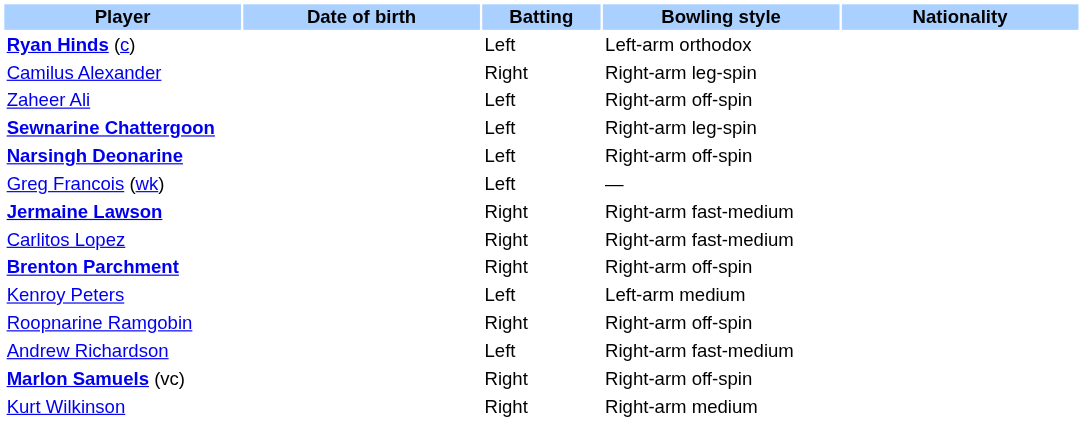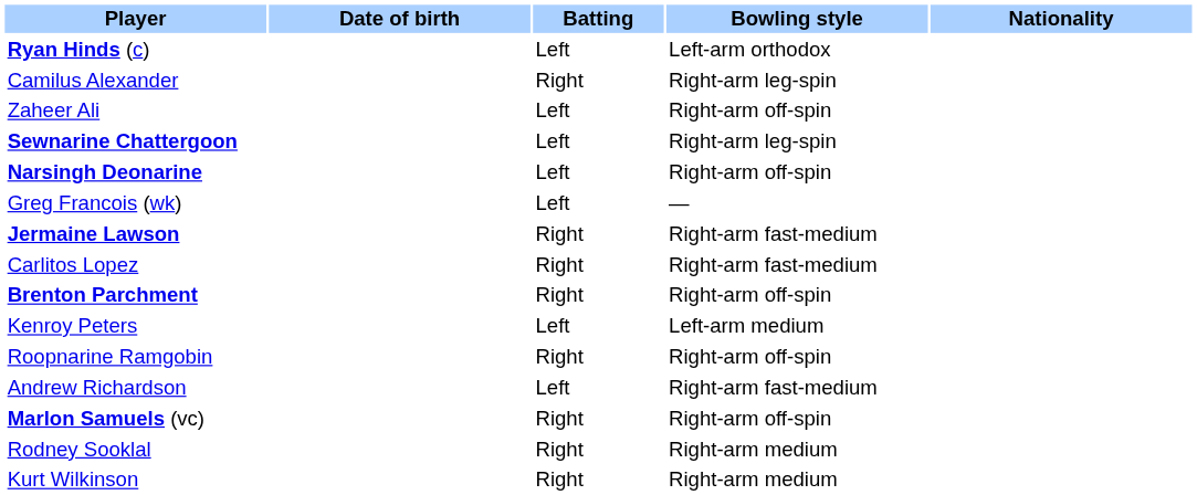 <table class="sortable" border="0" cellspacing="2" cellpadding="2">
 <tr style="background:#aad0ff;">
 <th width=20%>Player</th>
 <th width=20%>Date of birth</th>
 <th width=10%>Batting</th>
 <th width=20%>Bowling style</th>
 <th width=20%>Nationality</th>
 </tr>
 <tr>
 <td><strong><a href='#'>Ryan Hinds</a></strong> (<a href='#'>c</a>)</td>
 <td></td>
 <td>Left</td>
 <td>Left-arm orthodox</td>
 <td></td>
 </tr>
 <tr>
 <td><a href='#'>Camilus Alexander</a></td>
 <td></td>
 <td>Right</td>
 <td>Right-arm leg-spin</td>
 <td></td>
 </tr>
 <tr>
 <td><a href='#'>Zaheer Ali</a></td>
 <td></td>
 <td>Left</td>
 <td>Right-arm off-spin</td>
 <td></td>
 </tr>
 <tr>
 <td><strong><a href='#'>Sewnarine Chattergoon</a></strong></td>
 <td></td>
 <td>Left</td>
 <td>Right-arm leg-spin</td>
 <td></td>
 </tr>
 <tr>
 <td><strong><a href='#'>Narsingh Deonarine</a></strong></td>
 <td></td>
 <td>Left</td>
 <td>Right-arm off-spin</td>
 <td></td>
 </tr>
 <tr>
 <td><a href='#'>Greg Francois</a> (<a href='#'>wk</a>)</td>
 <td></td>
 <td>Left</td>
 <td>—</td>
 <td></td>
 </tr>
 <tr>
 <td><strong><a href='#'>Jermaine Lawson</a></strong></td>
 <td></td>
 <td>Right</td>
 <td>Right-arm fast-medium</td>
 <td></td>
 </tr>
 <tr>
 <td><a href='#'>Carlitos Lopez</a></td>
 <td></td>
 <td>Right</td>
 <td>Right-arm fast-medium</td>
 <td></td>
 </tr>
 <tr>
 <td><strong><a href='#'>Brenton Parchment</a></strong></td>
 <td></td>
 <td>Right</td>
 <td>Right-arm off-spin</td>
 <td></td>
 </tr>
 <tr>
 <td><a href='#'>Kenroy Peters</a></td>
 <td></td>
 <td>Left</td>
 <td>Left-arm medium</td>
 <td></td>
 </tr>
 <tr>
 <td><a href='#'>Roopnarine Ramgobin</a></td>
 <td></td>
 <td>Right</td>
 <td>Right-arm off-spin</td>
 <td></td>
 </tr>
 <tr>
 <td><a href='#'>Andrew Richardson</a></td>
 <td></td>
 <td>Left</td>
 <td>Right-arm fast-medium</td>
 <td></td>
 </tr>
 <tr>
 <td><strong><a href='#'>Marlon Samuels</a></strong> (vc)</td>
 <td></td>
 <td>Right</td>
 <td>Right-arm off-spin</td>
 <td></td>
 </tr>
 <tr>
+<td><a href='#'>Rodney Sooklal</a></td>
+<td></td>
+<td>Right</td>
+<td>Right-arm medium</td>
+<td></td>
+</tr>
+<tr>
 <td><a href='#'>Kurt Wilkinson</a></td>
 <td></td>
 <td>Right</td>
 <td>Right-arm medium</td>
 <td></td>
 </tr>
 </table>
